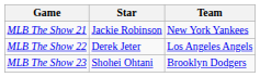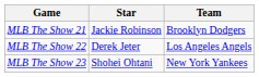 <table class="wikitable">
 <tr>
 <th>Game</th>
 <th>Star</th>
 <th>Team</th>
 </tr>
 <tr>
 <td><em><a href='#'>MLB The Show 21</a></em></td>
 <td><a href='#'>Jackie Robinson</a></td>
-<td><a href='#'>New York Yankees</a></td>
+<td><a href='#'>Brooklyn Dodgers</a></td>
 </tr>
 <tr>
 <td><em><a href='#'>MLB The Show 22</a></em></td>
 <td><a href='#'>Derek Jeter</a></td>
 <td><a href='#'>Los Angeles Angels</a></td>
 </tr>
 <tr>
 <td><em><a href='#'>MLB The Show 23</a></em></td>
 <td><a href='#'>Shohei Ohtani</a></td>
-<td><a href='#'>Brooklyn Dodgers</a></td>
+<td><a href='#'>New York Yankees</a></td>
 </tr>
 </table>
